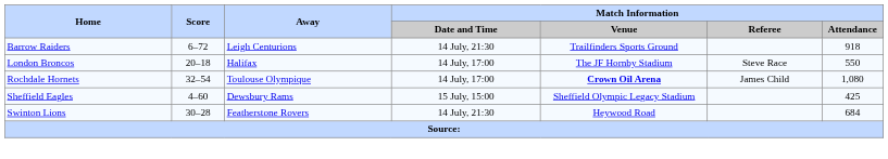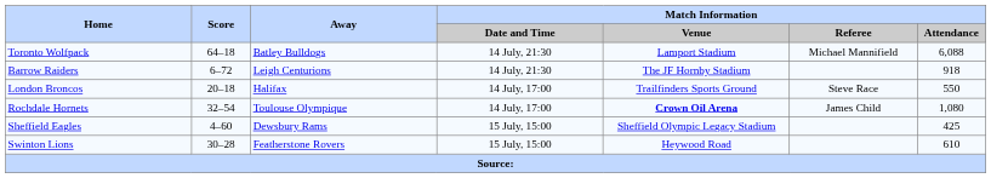 <table border="1" cellpadding="3" cellspacing="0" style="border-collapse:collapse; font-size:90%; text-align:center; width:100%;">
 <tr style="background:#c1d8ff;">
 <th rowspan="2" style="width:19%;">Home</th>
 <th rowspan="2" style="width:6%;">Score</th>
 <th rowspan="2" style="width:19%;">Away</th>
 <th colspan=4>Match Information</th>
 </tr>
 <tr style="background:#ccc;">
 <th width=17%>Date and Time</th>
 <th width=19%>Venue</th>
 <th width=13%>Referee</th>
 <th width=7%>Attendance</th>
 </tr>
 <tr style="background:#f5faff;">
+<td align=left> <a href='#'>Toronto Wolfpack</a></td>
+<td>64–18</td>
+<td align=left> <a href='#'>Batley Bulldogs</a></td>
+<td>14 July, 21:30</td>
+<td><a href='#'>Lamport Stadium</a></td>
+<td>Michael Mannifield</td>
+<td>6,088</td>
+</tr>
+<tr style="background:#f5faff;">
 <td align=left> <a href='#'>Barrow Raiders</a></td>
 <td>6–72</td>
 <td align=left> <a href='#'>Leigh Centurions</a></td>
 <td>14 July, 21:30</td>
-<td><a href='#'>Trailfinders Sports Ground</a></td>
+<td><a href='#'>The JF Hornby Stadium</a></td>
 <td></td>
 <td>918</td>
 </tr>
 <tr style="background:#f5faff;">
 <td align=left> <a href='#'>London Broncos</a></td>
 <td>20–18</td>
 <td align=left> <a href='#'>Halifax</a></td>
 <td>14 July, 17:00</td>
-<td><a href='#'>The JF Hornby Stadium</a></td>
+<td><a href='#'>Trailfinders Sports Ground</a></td>
 <td>Steve Race</td>
 <td>550</td>
 </tr>
 <tr style="background:#f5faff;">
 <td align=left> <a href='#'>Rochdale Hornets</a></td>
 <td>32–54</td>
 <td align=left> <a href='#'>Toulouse Olympique</a></td>
 <td>14 July, 17:00</td>
 <td><strong><a href='#'>Crown Oil Arena</a></strong></td>
 <td>James Child</td>
 <td>1,080</td>
 </tr>
 <tr style="background:#f5faff;">
 <td align=left> <a href='#'>Sheffield Eagles</a></td>
 <td>4–60</td>
 <td align=left> <a href='#'>Dewsbury Rams</a></td>
 <td>15 July, 15:00</td>
 <td><a href='#'>Sheffield Olympic Legacy Stadium</a></td>
 <td></td>
 <td>425</td>
 </tr>
 <tr style="background:#f5faff;">
 <td align=left> <a href='#'>Swinton Lions</a></td>
 <td>30–28 </td>
 <td align=left> <a href='#'>Featherstone Rovers</a></td>
-<td>14 July, 21:30</td>
+<td>15 July, 15:00</td>
 <td><a href='#'>Heywood Road</a></td>
 <td></td>
-<td>684</td>
+<td>610</td>
 </tr>
 <tr style="background:#c1d8ff;">
 <th colspan=7>Source:</th>
 </tr>
 </table>
